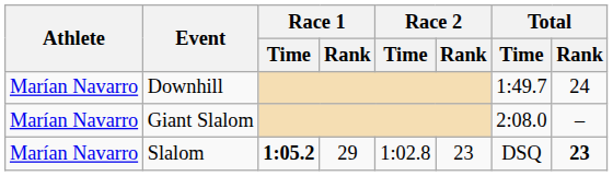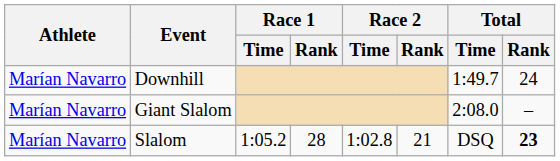 <table class="wikitable" style="font-size:90%">
 <tr>
 <th rowspan="2">Athlete</th>
 <th rowspan="2">Event</th>
 <th colspan="2">Race 1</th>
 <th colspan="2">Race 2</th>
 <th colspan="2">Total</th>
 </tr>
 <tr>
 <th>Time</th>
 <th>Rank</th>
 <th>Time</th>
 <th>Rank</th>
 <th>Time</th>
 <th>Rank</th>
 </tr>
 <tr>
 <td><a href='#'>Marían Navarro</a></td>
 <td>Downhill</td>
 <td colspan="4" bgcolor="wheat"></td>
 <td align="center">1:49.7</td>
 <td align="center">24</td>
 </tr>
 <tr>
 <td><a href='#'>Marían Navarro</a></td>
 <td>Giant Slalom</td>
 <td colspan="4" bgcolor="wheat"></td>
 <td align="center">2:08.0</td>
 <td align="center">–</td>
 </tr>
 <tr>
 <td><a href='#'>Marían Navarro</a></td>
 <td>Slalom</td>
-<td align="center"><strong>1:05.2</strong></td>
-<td align="center">29</td>
+<td align="center">1:05.2</td>
+<td align="center">28</td>
 <td align="center">1:02.8</td>
-<td align="center">23</td>
+<td align="center">21</td>
 <td align="center">DSQ</td>
 <td align="center"><strong>23</strong></td>
 </tr>
 </table>
